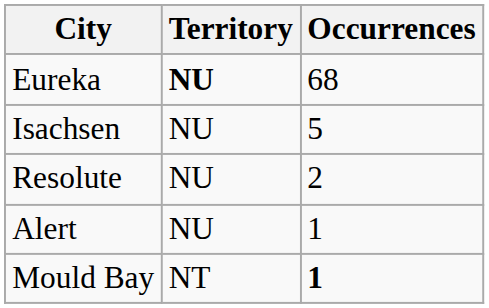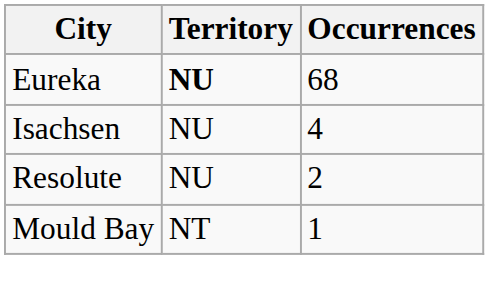 <table class="wikitable sortable">
 <tr>
 <th>City</th>
 <th>Territory</th>
 <th>Occurrences</th>
 </tr>
 <tr>
 <td>Eureka</td>
 <td><strong>NU</strong></td>
 <td>68</td>
 </tr>
 <tr>
 <td>Isachsen</td>
 <td>NU</td>
-<td>5</td>
+<td>4</td>
 </tr>
 <tr>
 <td>Resolute</td>
 <td>NU</td>
 <td>2</td>
 </tr>
 <tr>
-<td>Alert</td>
-<td>NU</td>
+<td>Mould Bay</td>
+<td>NT</td>
 <td>1</td>
 </tr>
-<tr>
-<td>Mould Bay</td>
-<td>NT</td>
-<td><strong>1</strong></td>
-</tr>
 </table>
